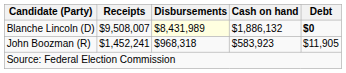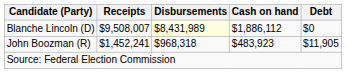 <table class="wikitable sortable">
 <tr>
 <th>Candidate (Party)</th>
 <th>Receipts</th>
 <th>Disbursements</th>
 <th>Cash on hand</th>
 <th>Debt</th>
 </tr>
 <tr>
 <td>Blanche Lincoln (D)</td>
 <td>$9,508,007</td>
 <td style="background: lightyellow;">$8,431,989</td>
-<td>$1,886,132</td>
-<td><strong>$0</strong></td>
+<td>$1,886,112</td>
+<td>$0</td>
 </tr>
 <tr>
 <td>John Boozman (R)</td>
 <td>$1,452,241</td>
 <td>$968,318</td>
-<td>$583,923</td>
+<td>$483,923</td>
 <td>$11,905</td>
 </tr>
 <tr>
 <td colspan=5>Source: Federal Election Commission</td>
 </tr>
 </table>
